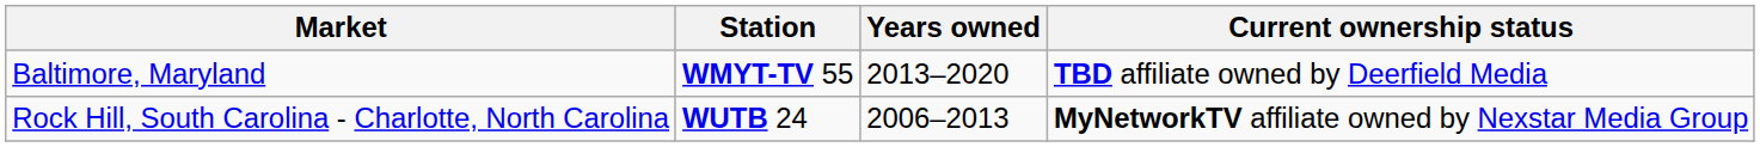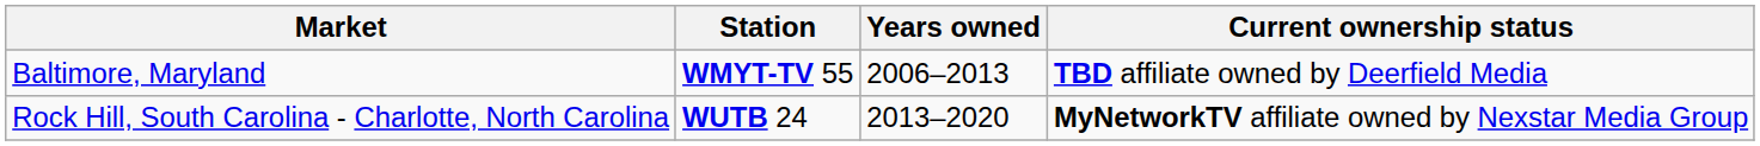 <table class="wikitable">
 <tr>
 <th>Market</th>
 <th>Station</th>
 <th>Years owned</th>
 <th>Current ownership status</th>
 </tr>
 <tr style="vertical-align: top; text-align: left;">
 <td><a href='#'>Baltimore, Maryland</a></td>
 <td><strong><a href='#'>WMYT-TV</a></strong> 55</td>
-<td>2013–2020</td>
+<td>2006–2013</td>
 <td><strong><a href='#'>TBD</a></strong> affiliate owned by <a href='#'>Deerfield Media</a><br></td>
 </tr>
 <tr style="vertical-align: top; text-align: left;">
 <td><a href='#'>Rock Hill, South Carolina</a> - <a href='#'>Charlotte, North Carolina</a></td>
 <td><strong><a href='#'>WUTB</a></strong> 24</td>
-<td>2006–2013</td>
+<td>2013–2020</td>
 <td><strong>MyNetworkTV</strong> affiliate owned by <a href='#'>Nexstar Media Group</a></td>
 </tr>
 </table>
